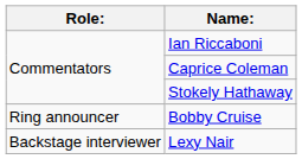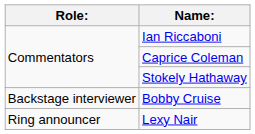 <table class=wikitable style="font-size:90%; margin: 0.5em 0 0.5em 1em; float: right; clear: right;">
 <tr>
 <th>Role:</th>
 <th>Name:</th>
 </tr>
 <tr>
 <td rowspan=3>Commentators</td>
 <td><a href='#'>Ian Riccaboni</a></td>
 </tr>
 <tr>
 <td><a href='#'>Caprice Coleman</a></td>
 </tr>
 <tr>
 <td><a href='#'>Stokely Hathaway</a> </td>
 </tr>
 <tr>
-<td>Ring announcer</td>
+<td>Backstage interviewer</td>
 <td><a href='#'>Bobby Cruise</a></td>
 </tr>
 <tr>
-<td>Backstage interviewer</td>
+<td>Ring announcer</td>
 <td><a href='#'>Lexy Nair</a></td>
 </tr>
 </table>
